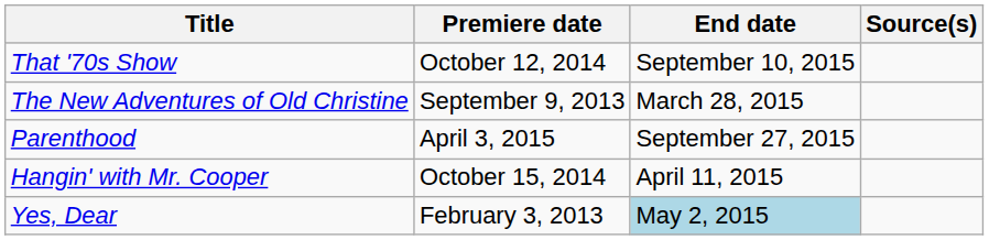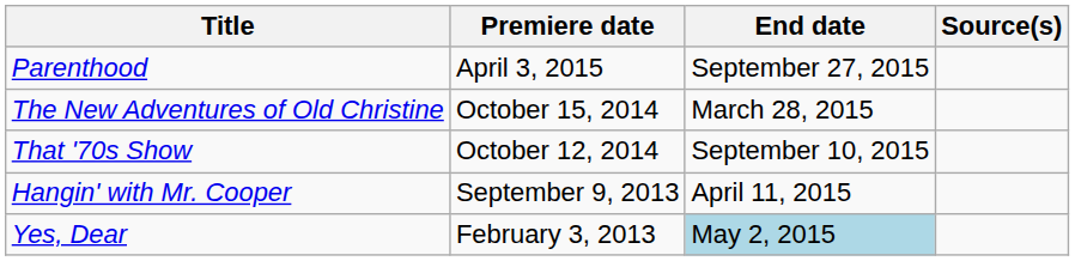 <table class="wikitable sortable">
 <tr>
 <th>Title</th>
 <th>Premiere date</th>
 <th>End date</th>
 <th>Source(s)</th>
 </tr>
 <tr>
+<td><em><a href='#'>Parenthood</a></em></td>
+<td>April 3, 2015</td>
+<td>September 27, 2015</td>
+<td></td>
+</tr>
+<tr>
+<td><em><a href='#'>The New Adventures of Old Christine</a></em></td>
+<td>October 15, 2014</td>
+<td>March 28, 2015</td>
+<td></td>
+</tr>
+<tr>
 <td><em><a href='#'>That '70s Show</a></em></td>
 <td>October 12, 2014</td>
 <td>September 10, 2015</td>
 <td></td>
 </tr>
 <tr>
-<td><em><a href='#'>The New Adventures of Old Christine</a></em></td>
+<td><em><a href='#'>Hangin' with Mr. Cooper</a></em></td>
 <td>September 9, 2013</td>
-<td>March 28, 2015</td>
-<td></td>
-</tr>
-<tr>
-<td><em><a href='#'>Parenthood</a></em></td>
-<td>April 3, 2015</td>
-<td>September 27, 2015</td>
-<td></td>
-</tr>
-<tr>
-<td><em><a href='#'>Hangin' with Mr. Cooper</a></em></td>
-<td>October 15, 2014</td>
 <td>April 11, 2015</td>
 <td></td>
 </tr>
 <tr>
 <td><em><a href='#'>Yes, Dear</a></em></td>
 <td>February 3, 2013</td>
 <td style="background: lightblue;">May 2, 2015</td>
 <td></td>
 </tr>
 </table>
